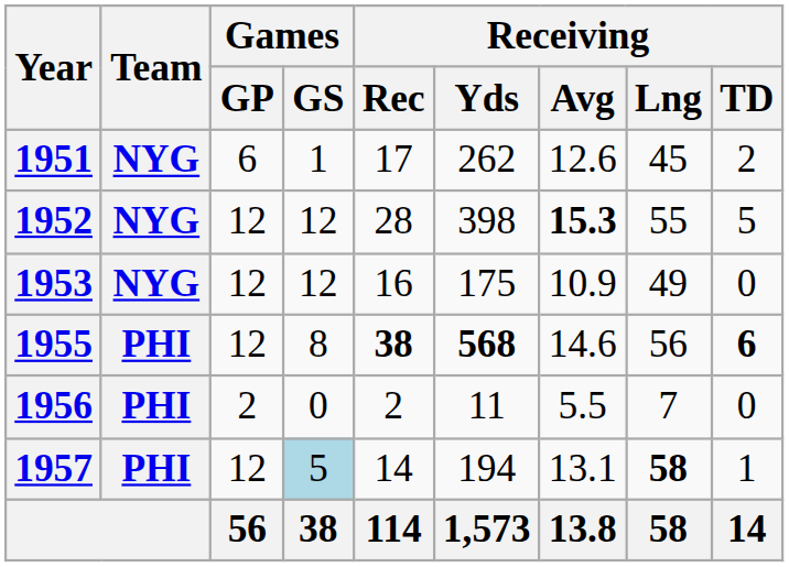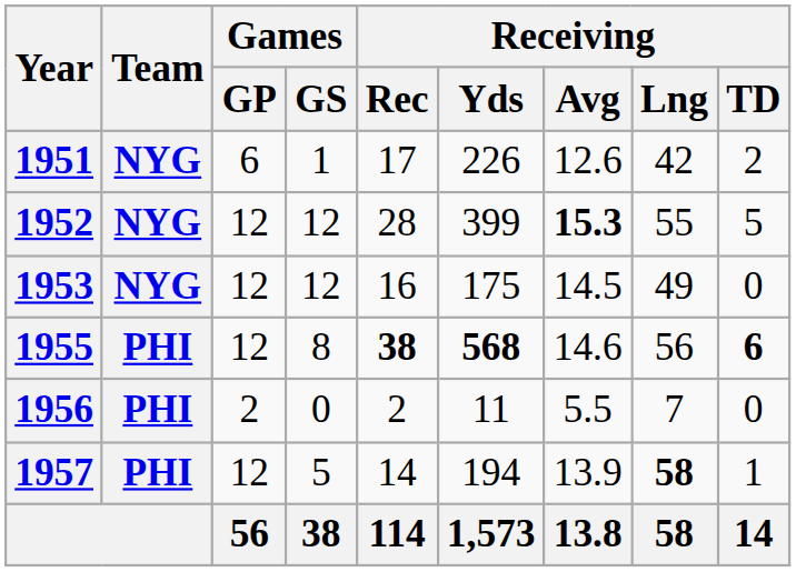 <table class="wikitable" style="text-align:center">
 <tr>
 <th rowspan="2">Year</th>
 <th rowspan="2">Team</th>
 <th colspan="2">Games</th>
 <th colspan="5">Receiving</th>
 </tr>
 <tr>
 <th>GP</th>
 <th>GS</th>
 <th>Rec</th>
 <th>Yds</th>
 <th>Avg</th>
 <th>Lng</th>
 <th>TD</th>
 </tr>
 <tr>
 <th><a href='#'>1951</a></th>
 <th><a href='#'>NYG</a></th>
 <td>6</td>
 <td>1</td>
 <td>17</td>
-<td>262</td>
+<td>226</td>
 <td>12.6</td>
-<td>45</td>
+<td>42</td>
 <td>2</td>
 </tr>
 <tr>
 <th><a href='#'>1952</a></th>
 <th><a href='#'>NYG</a></th>
 <td>12</td>
 <td>12</td>
 <td>28</td>
-<td>398</td>
+<td>399</td>
 <td><strong>15.3</strong></td>
 <td>55</td>
 <td>5</td>
 </tr>
 <tr>
 <th><a href='#'>1953</a></th>
 <th><a href='#'>NYG</a></th>
 <td>12</td>
 <td>12</td>
 <td>16</td>
 <td>175</td>
-<td>10.9</td>
+<td>14.5</td>
 <td>49</td>
 <td>0</td>
 </tr>
 <tr>
 <th><a href='#'>1955</a></th>
 <th><a href='#'>PHI</a></th>
 <td>12</td>
 <td>8</td>
 <td><strong>38</strong></td>
 <td><strong>568</strong></td>
 <td>14.6</td>
 <td>56</td>
 <td><strong>6</strong></td>
 </tr>
 <tr>
 <th><a href='#'>1956</a></th>
 <th><a href='#'>PHI</a></th>
 <td>2</td>
 <td>0</td>
 <td>2</td>
 <td>11</td>
 <td>5.5</td>
 <td>7</td>
 <td>0</td>
 </tr>
 <tr>
 <th><a href='#'>1957</a></th>
 <th><a href='#'>PHI</a></th>
 <td>12</td>
-<td style="background: lightblue;">5</td>
+<td>5</td>
 <td>14</td>
 <td>194</td>
-<td>13.1</td>
+<td>13.9</td>
 <td><strong>58</strong></td>
 <td>1</td>
 </tr>
 <tr>
 <th colspan="2"></th>
 <th>56</th>
 <th>38</th>
 <th>114</th>
 <th>1,573</th>
 <th>13.8</th>
 <th>58</th>
 <th>14</th>
 </tr>
 </table>
